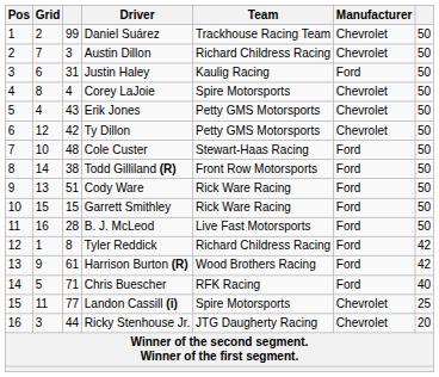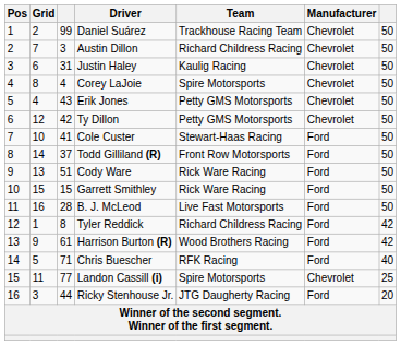 <table class="wikitable" style="font-size:98%">
 <tr>
 <th>Pos</th>
 <th>Grid</th>
 <th></th>
 <th>Driver</th>
 <th>Team</th>
 <th>Manufacturer</th>
 <th></th>
 </tr>
 <tr>
 <td>1</td>
 <td>2</td>
 <td>99</td>
 <td>Daniel Suárez</td>
 <td>Trackhouse Racing Team</td>
 <td>Chevrolet</td>
 <td>50</td>
 </tr>
 <tr>
 <td>2</td>
 <td>7</td>
 <td>3</td>
 <td>Austin Dillon</td>
 <td>Richard Childress Racing</td>
 <td>Chevrolet</td>
 <td>50</td>
 </tr>
 <tr>
 <td>3</td>
 <td>6</td>
 <td>31</td>
 <td>Justin Haley</td>
 <td>Kaulig Racing</td>
-<td>Ford</td>
+<td>Chevrolet</td>
 <td>50</td>
 </tr>
 <tr>
 <td>4</td>
 <td>8</td>
 <td>4</td>
 <td>Corey LaJoie</td>
 <td>Spire Motorsports</td>
 <td>Chevrolet</td>
 <td>50</td>
 </tr>
 <tr>
 <td>5</td>
 <td>4</td>
 <td>43</td>
 <td>Erik Jones</td>
 <td>Petty GMS Motorsports</td>
 <td>Chevrolet</td>
 <td>50</td>
 </tr>
 <tr>
 <td>6</td>
 <td>12</td>
 <td>42</td>
 <td>Ty Dillon</td>
 <td>Petty GMS Motorsports</td>
 <td>Chevrolet</td>
 <td>50</td>
 </tr>
 <tr>
 <td>7</td>
 <td>10</td>
-<td>48</td>
+<td>41</td>
 <td>Cole Custer</td>
 <td>Stewart-Haas Racing</td>
 <td>Ford</td>
 <td>50</td>
 </tr>
 <tr>
 <td>8</td>
 <td>14</td>
-<td>38</td>
+<td>37</td>
 <td>Todd Gilliland <strong>(R)</strong></td>
 <td>Front Row Motorsports</td>
 <td>Ford</td>
 <td>50</td>
 </tr>
 <tr>
 <td>9</td>
 <td>13</td>
 <td>51</td>
 <td>Cody Ware</td>
 <td>Rick Ware Racing</td>
 <td>Ford</td>
 <td>50</td>
 </tr>
 <tr>
 <td>10</td>
 <td>15</td>
 <td>15</td>
 <td>Garrett Smithley</td>
 <td>Rick Ware Racing</td>
 <td>Ford</td>
 <td>50</td>
 </tr>
 <tr>
 <td>11</td>
 <td>16</td>
 <td>28</td>
 <td>B. J. McLeod</td>
 <td>Live Fast Motorsports</td>
 <td>Ford</td>
 <td>50</td>
 </tr>
 <tr>
 <td>12</td>
 <td>1</td>
 <td>8</td>
 <td>Tyler Reddick</td>
 <td>Richard Childress Racing</td>
 <td>Ford</td>
 <td>42</td>
 </tr>
 <tr>
 <td>13</td>
 <td>9</td>
 <td>61</td>
 <td>Harrison Burton <strong>(R)</strong></td>
 <td>Wood Brothers Racing</td>
 <td>Ford</td>
 <td>42</td>
 </tr>
 <tr>
 <td>14</td>
 <td>5</td>
 <td>71</td>
 <td>Chris Buescher</td>
 <td>RFK Racing</td>
 <td>Ford</td>
 <td>40 </td>
 </tr>
 <tr>
 <td>15</td>
 <td>11</td>
 <td>77</td>
 <td>Landon Cassill <strong>(i)</strong></td>
 <td>Spire Motorsports</td>
 <td>Chevrolet</td>
 <td>25</td>
 </tr>
 <tr>
 <td>16</td>
 <td>3</td>
 <td>44</td>
 <td>Ricky Stenhouse Jr.</td>
 <td>JTG Daugherty Racing</td>
-<td>Chevrolet</td>
+<td>Ford</td>
 <td>20 </td>
 </tr>
 <tr>
 <th colspan="7"> Winner of the second segment.<br> Winner of the first segment.</th>
 </tr>
 <tr>
 <th colspan="7"></th>
 </tr>
 </table>
